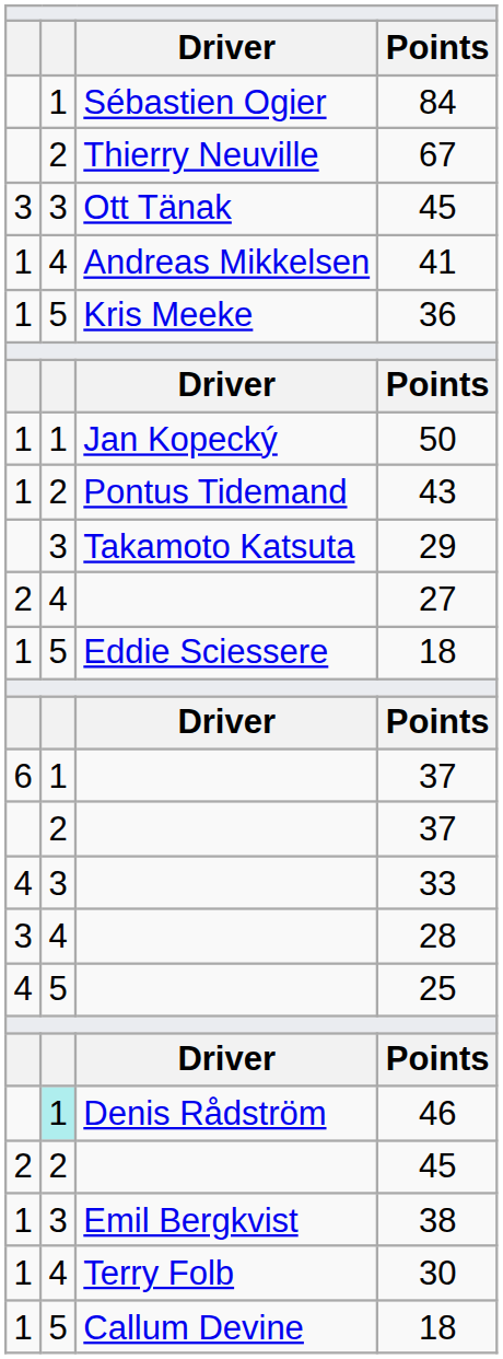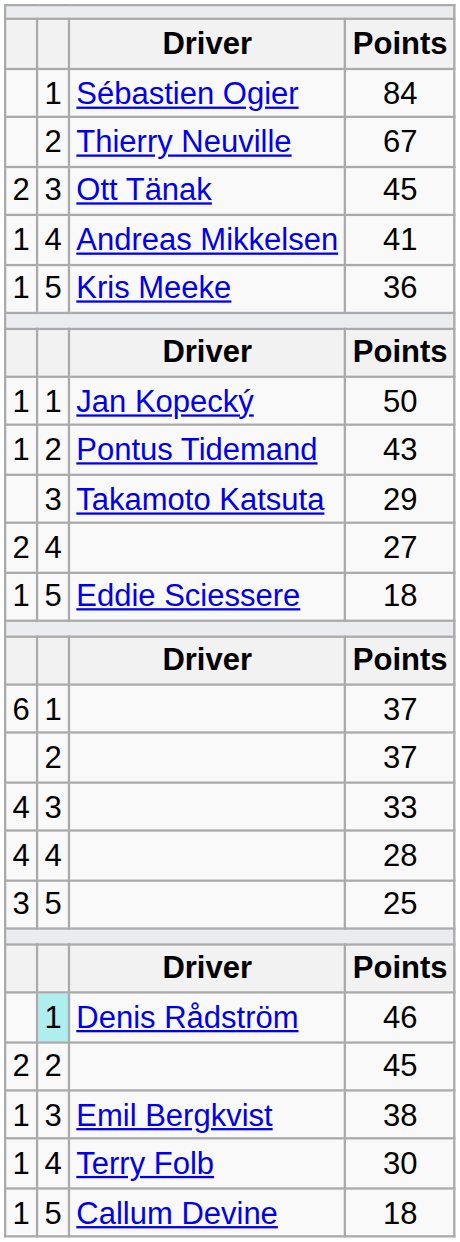 <table class="wikitable" style="font-size: 85%;">
 <tr>
 <td style="background-color:#EAECF0; text-align:center" colspan="4"></td>
 </tr>
 <tr>
 <th></th>
 <th></th>
 <th>Driver</th>
 <th>Points</th>
 </tr>
 <tr>
 <td align="left"></td>
 <td align="center">1</td>
 <td> <a href='#'>Sébastien Ogier</a></td>
 <td align="center">84</td>
 </tr>
 <tr>
 <td align="left"></td>
 <td align="center">2</td>
 <td> <a href='#'>Thierry Neuville</a></td>
 <td align="center">67</td>
 </tr>
 <tr>
-<td align="left"> 3</td>
+<td align="left"> 2</td>
 <td align="center">3</td>
 <td> <a href='#'>Ott Tänak</a></td>
 <td align="center">45</td>
 </tr>
 <tr>
 <td align="left"> 1</td>
 <td align="center">4</td>
 <td> <a href='#'>Andreas Mikkelsen</a></td>
 <td align="center">41</td>
 </tr>
 <tr>
 <td align="left"> 1</td>
 <td align="center">5</td>
 <td> <a href='#'>Kris Meeke</a></td>
 <td align="center">36</td>
 </tr>
 <tr>
 <td style="background-color:#EAECF0; text-align:center" colspan="4"></td>
 </tr>
 <tr>
 <th></th>
 <th></th>
 <th>Driver</th>
 <th>Points</th>
 </tr>
 <tr>
 <td align="left"> 1</td>
 <td align="center">1</td>
 <td> <a href='#'>Jan Kopecký</a></td>
 <td align="center">50</td>
 </tr>
 <tr>
 <td align="left"> 1</td>
 <td align="center">2</td>
 <td> <a href='#'>Pontus Tidemand</a></td>
 <td align="center">43</td>
 </tr>
 <tr>
 <td align="left"></td>
 <td align="center">3</td>
 <td> <a href='#'>Takamoto Katsuta</a></td>
 <td align="center">29</td>
 </tr>
 <tr>
 <td align="left"> 2</td>
 <td align="center">4</td>
 <td></td>
 <td align="center">27</td>
 </tr>
 <tr>
 <td align="left"> 1</td>
 <td align="center">5</td>
 <td> <a href='#'>Eddie Sciessere</a></td>
 <td align="center">18</td>
 </tr>
 <tr>
 <td style="background-color:#EAECF0; text-align:center" colspan="4"></td>
 </tr>
 <tr>
 <th></th>
 <th></th>
 <th>Driver</th>
 <th>Points</th>
 </tr>
 <tr>
 <td align="left"> 6</td>
 <td align="center">1</td>
 <td></td>
 <td align="center">37</td>
 </tr>
 <tr>
 <td align="left"></td>
 <td align="center">2</td>
 <td></td>
 <td align="center">37</td>
 </tr>
 <tr>
 <td align="left"> 4</td>
 <td align="center">3</td>
 <td></td>
 <td align="center">33</td>
 </tr>
 <tr>
-<td align="left"> 3</td>
+<td align="left"> 4</td>
 <td align="center">4</td>
 <td></td>
 <td align="center">28</td>
 </tr>
 <tr>
-<td align="left"> 4</td>
+<td align="left"> 3</td>
 <td align="center">5</td>
 <td></td>
 <td align="center">25</td>
 </tr>
 <tr>
 <td style="background-color:#EAECF0; text-align:center" colspan="4"></td>
 </tr>
 <tr>
 <th></th>
 <th></th>
 <th>Driver</th>
 <th>Points</th>
 </tr>
 <tr>
 <td align="left"></td>
 <td align="center" style="background: paleturquoise;">1</td>
 <td> <a href='#'>Denis Rådström</a></td>
 <td align="center">46</td>
 </tr>
 <tr>
 <td align="left"> 2</td>
 <td align="center">2</td>
 <td></td>
 <td align="center">45</td>
 </tr>
 <tr>
 <td align="left"> 1</td>
 <td align="center">3</td>
 <td> <a href='#'>Emil Bergkvist</a></td>
 <td align="center">38</td>
 </tr>
 <tr>
 <td align="left"> 1</td>
 <td align="center">4</td>
 <td> <a href='#'>Terry Folb</a></td>
 <td align="center">30</td>
 </tr>
 <tr>
 <td align="left"> 1</td>
 <td align="center">5</td>
 <td> <a href='#'>Callum Devine</a></td>
 <td align="center">18</td>
 </tr>
 </table>
